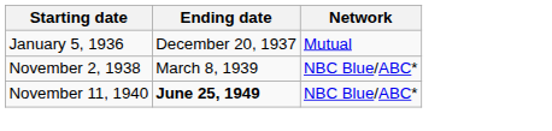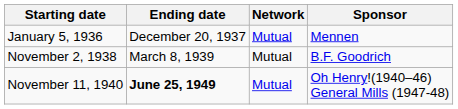 <table class="wikitable">
 <tr>
 <th>Starting date</th>
 <th>Ending date</th>
 <th>Network</th>
+<th>Sponsor</th>
 </tr>
 <tr>
 <td>January 5, 1936</td>
 <td>December 20, 1937</td>
 <td><a href='#'>Mutual</a></td>
+<td><a href='#'>Mennen</a></td>
 </tr>
 <tr>
 <td>November 2, 1938</td>
 <td>March 8, 1939</td>
-<td><a href='#'>NBC Blue</a>/<a href='#'>ABC</a>*</td>
+<td>Mutual</td>
+<td><a href='#'>B.F. Goodrich</a></td>
 </tr>
 <tr>
 <td>November 11, 1940</td>
 <td><strong>June 25, 1949</strong></td>
-<td><a href='#'>NBC Blue</a>/<a href='#'>ABC</a>*</td>
+<td><a href='#'>Mutual</a></td>
+<td><a href='#'>Oh Henry</a>!(1940–46)<br><a href='#'>General Mills</a> (1947-48)</td>
 </tr>
 </table>
